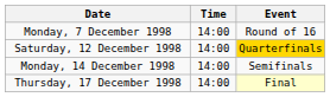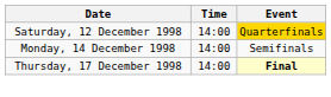 <table class = "wikitable" style="text-align:center;">
 <tr>
 <th width=220>Date</th>
 <th width=50>Time</th>
 <th width=100>Event</th>
-</tr>
-<tr>
-<td>Monday, 7 December 1998</td>
-<td>14:00</td>
-<td>Round of 16</td>
 </tr>
 <tr>
 <td>Saturday, 12 December 1998</td>
 <td>14:00</td>
 <td style="background: gold;">Quarterfinals</td>
 </tr>
 <tr>
 <td>Monday, 14 December 1998</td>
 <td>14:00</td>
 <td>Semifinals</td>
 </tr>
 <tr>
 <td>Thursday, 17 December 1998</td>
 <td>14:00</td>
-<td bgcolor=ffffcc>Final</td>
+<td bgcolor=ffffcc><strong>Final</strong></td>
 </tr>
 </table>
